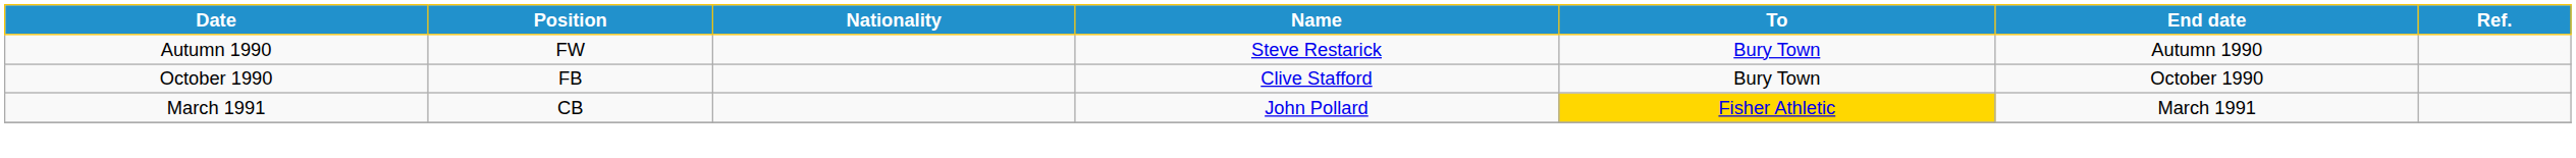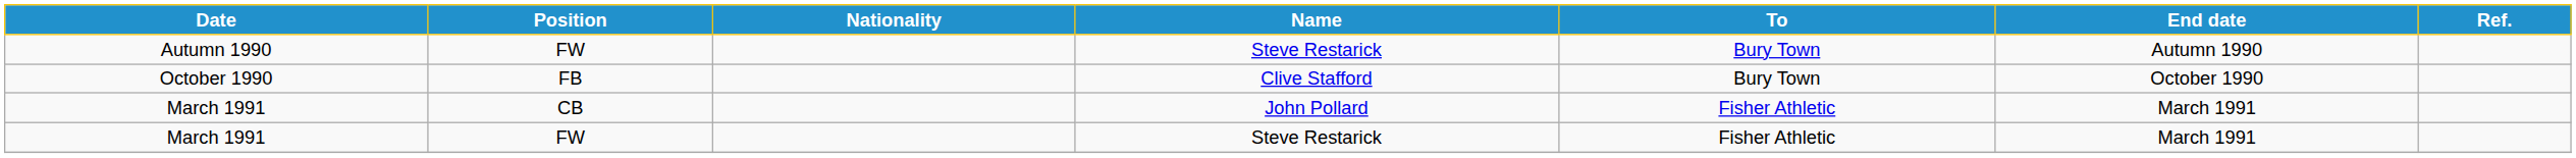 <table class="wikitable" style="text-align:center; font-size:90%; width:100%;">
 <tr>
 <th style="background:#2191CC; color:white; border:1px solid #F7C408; text-align:center;">Date</th>
 <th style="background:#2191CC; color:white; border:1px solid #F7C408; text-align:center;">Position</th>
 <th style="background:#2191CC; color:white; border:1px solid #F7C408; text-align:center;">Nationality</th>
 <th style="background:#2191CC; color:white; border:1px solid #F7C408; text-align:center;">Name</th>
 <th style="background:#2191CC; color:white; border:1px solid #F7C408; text-align:center;">To</th>
 <th style="background:#2191CC; color:white; border:1px solid #F7C408; text-align:center;">End date</th>
 <th style="background:#2191CC; color:white; border:1px solid #F7C408; text-align:center;">Ref.</th>
 </tr>
 <tr>
 <td>Autumn 1990</td>
 <td>FW</td>
 <td></td>
 <td><a href='#'>Steve Restarick</a></td>
 <td> <a href='#'>Bury Town</a></td>
 <td>Autumn 1990</td>
 <td></td>
 </tr>
 <tr>
 <td>October 1990</td>
 <td>FB</td>
 <td></td>
 <td><a href='#'>Clive Stafford</a></td>
 <td> Bury Town</td>
 <td>October 1990</td>
 <td></td>
 </tr>
 <tr>
 <td>March 1991</td>
 <td>CB</td>
 <td></td>
 <td><a href='#'>John Pollard</a></td>
-<td style="background: gold;"> <a href='#'>Fisher Athletic</a></td>
+<td> <a href='#'>Fisher Athletic</a></td>
+<td>March 1991</td>
+<td></td>
+</tr>
+<tr>
+<td>March 1991</td>
+<td>FW</td>
+<td></td>
+<td>Steve Restarick</td>
+<td> Fisher Athletic</td>
 <td>March 1991</td>
 <td></td>
 </tr>
 <tr>
 </tr>
 </table>
